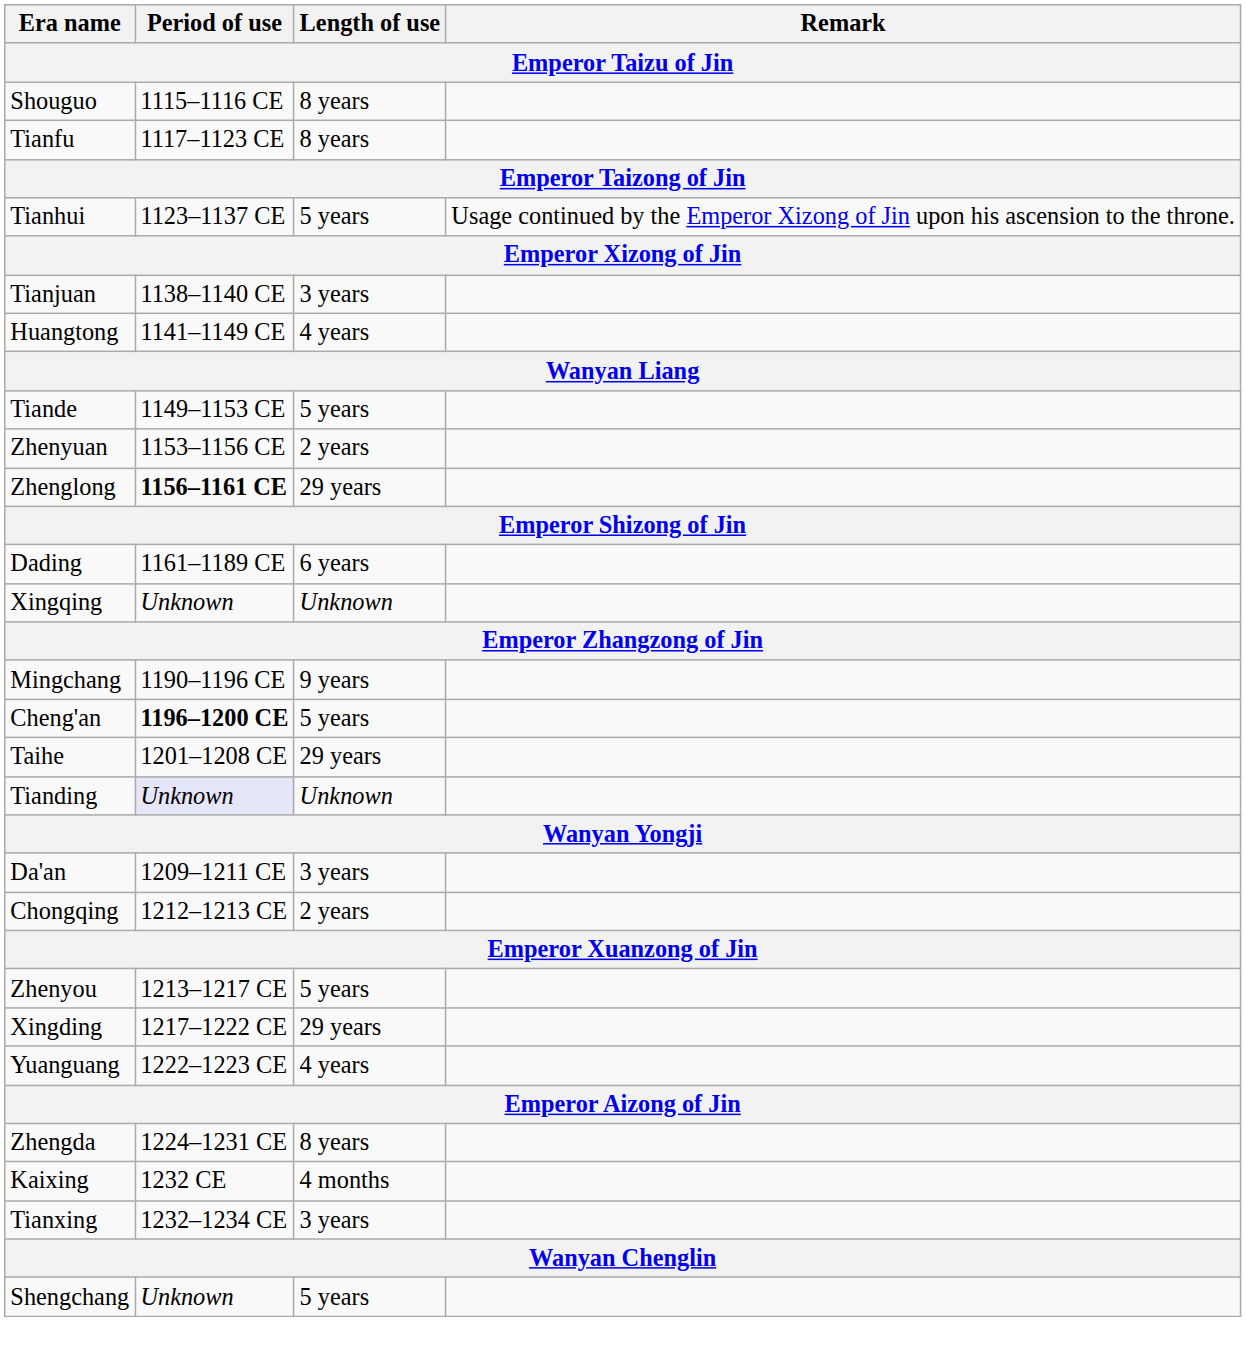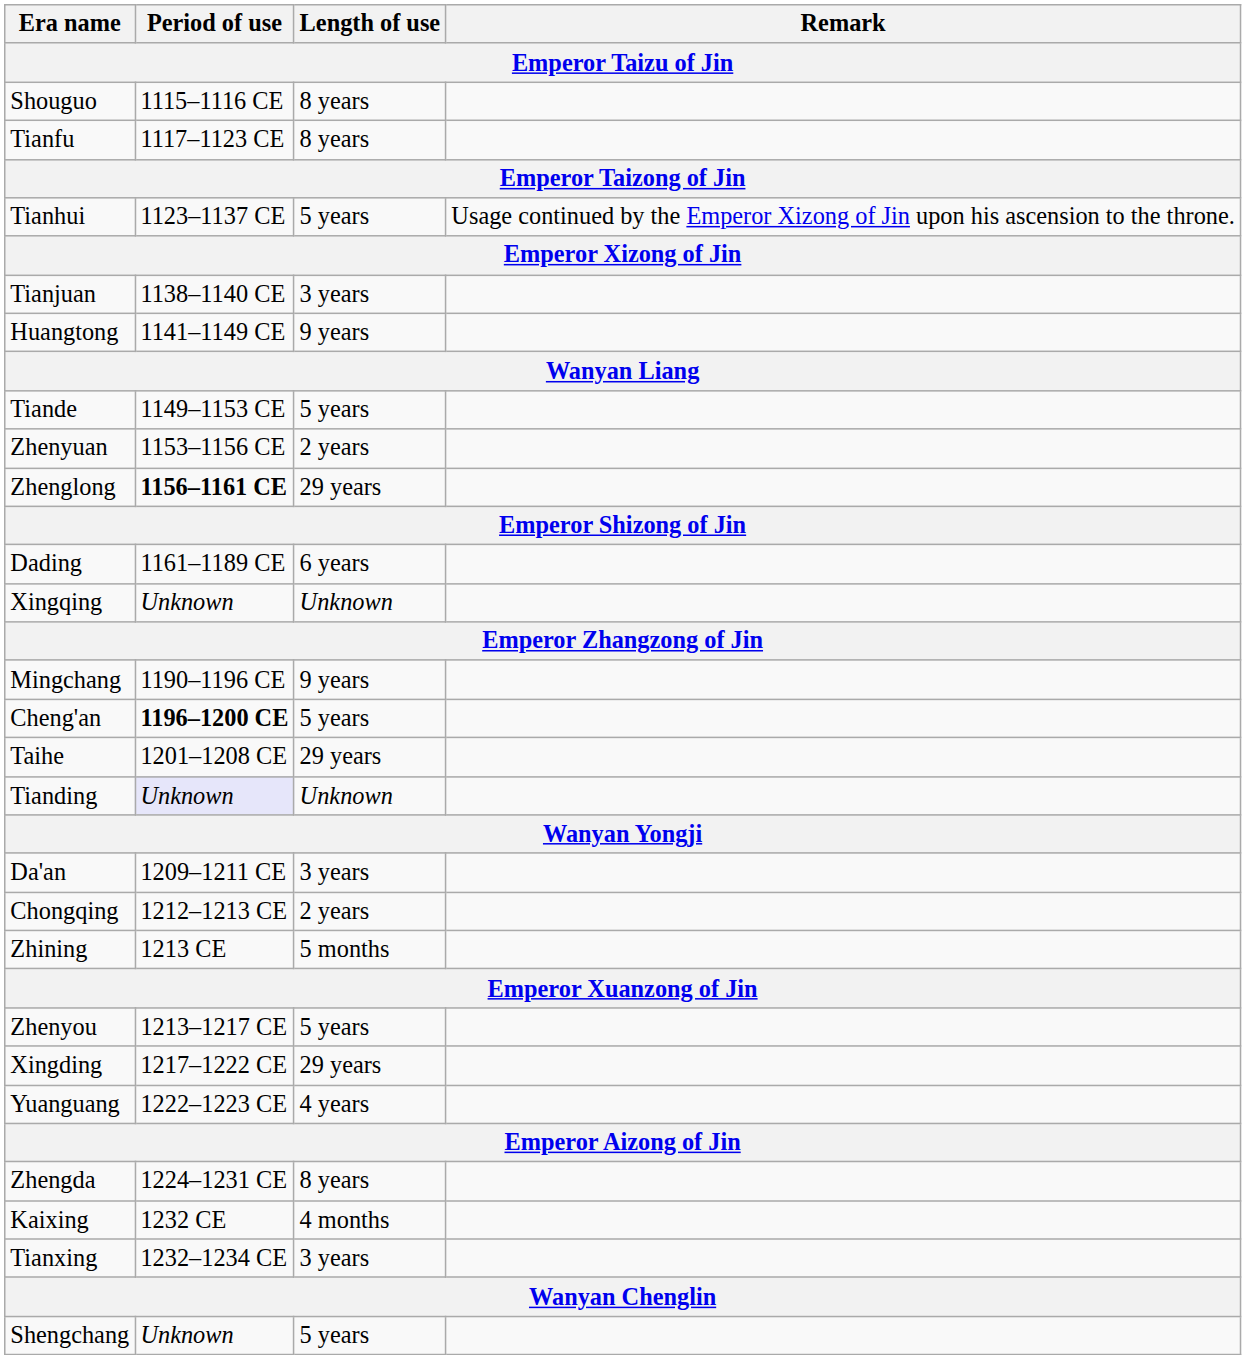 <table class="wikitable">
 <tr>
 <th>Era name</th>
 <th>Period of use</th>
 <th>Length of use</th>
 <th>Remark</th>
 </tr>
 <tr>
 <th colspan="4"><a href='#'>Emperor Taizu of Jin</a><br></th>
 </tr>
 <tr>
 <td>Shouguo<br></td>
 <td>1115–1116 CE</td>
 <td>8 years</td>
 <td></td>
 </tr>
 <tr>
 <td>Tianfu<br></td>
 <td>1117–1123 CE</td>
 <td>8 years</td>
 <td></td>
 </tr>
 <tr>
 <th colspan="4"><a href='#'>Emperor Taizong of Jin</a><br></th>
 </tr>
 <tr>
 <td>Tianhui<br></td>
 <td>1123–1137 CE</td>
 <td>5 years</td>
 <td>Usage continued by the <a href='#'>Emperor Xizong of Jin</a> upon his ascension to the throne.</td>
 </tr>
 <tr>
 <th colspan="4"><a href='#'>Emperor Xizong of Jin</a><br></th>
 </tr>
 <tr>
 <td>Tianjuan<br></td>
 <td>1138–1140 CE</td>
 <td>3 years</td>
 <td></td>
 </tr>
 <tr>
 <td>Huangtong<br></td>
 <td>1141–1149 CE</td>
-<td>4 years</td>
+<td>9 years</td>
 <td></td>
 </tr>
 <tr>
 <th colspan="4"><a href='#'>Wanyan Liang</a><br></th>
 </tr>
 <tr>
 <td>Tiande<br></td>
 <td>1149–1153 CE</td>
 <td>5 years</td>
 <td></td>
 </tr>
 <tr>
 <td>Zhenyuan<br></td>
 <td>1153–1156 CE</td>
 <td>2 years</td>
 <td></td>
 </tr>
 <tr>
 <td>Zhenglong<br></td>
 <td><strong>1156–1161 CE</strong></td>
 <td>29 years</td>
 <td></td>
 </tr>
 <tr>
 <th colspan="4"><a href='#'>Emperor Shizong of Jin</a><br></th>
 </tr>
 <tr>
 <td>Dading<br></td>
 <td>1161–1189 CE</td>
 <td>6 years</td>
 <td></td>
 </tr>
 <tr>
 <td>Xingqing<br></td>
 <td><em>Unknown</em></td>
 <td><em>Unknown</em></td>
 <td></td>
 </tr>
 <tr>
 <th colspan="4"><a href='#'>Emperor Zhangzong of Jin</a><br></th>
 </tr>
 <tr>
 <td>Mingchang<br></td>
 <td>1190–1196 CE</td>
 <td>9 years</td>
 <td></td>
 </tr>
 <tr>
 <td>Cheng'an<br></td>
 <td><strong>1196–1200 CE</strong></td>
 <td>5 years</td>
 <td></td>
 </tr>
 <tr>
 <td>Taihe<br></td>
 <td>1201–1208 CE</td>
 <td>29 years</td>
 <td></td>
 </tr>
 <tr>
 <td>Tianding<br></td>
 <td style="background: lavender;"><em>Unknown</em></td>
 <td><em>Unknown</em></td>
 <td></td>
 </tr>
 <tr>
 <th colspan="4"><a href='#'>Wanyan Yongji</a><br></th>
 </tr>
 <tr>
 <td>Da'an<br></td>
 <td>1209–1211 CE</td>
 <td>3 years</td>
 <td></td>
 </tr>
 <tr>
 <td>Chongqing<br></td>
 <td>1212–1213 CE</td>
 <td>2 years</td>
 <td></td>
 </tr>
 <tr>
+<td>Zhining<br></td>
+<td>1213 CE</td>
+<td>5 months</td>
+<td></td>
+</tr>
+<tr>
 <th colspan="4"><a href='#'>Emperor Xuanzong of Jin</a><br></th>
 </tr>
 <tr>
 <td>Zhenyou<br></td>
 <td>1213–1217 CE</td>
 <td>5 years</td>
 <td></td>
 </tr>
 <tr>
 <td>Xingding<br></td>
 <td>1217–1222 CE</td>
 <td>29 years</td>
 <td></td>
 </tr>
 <tr>
 <td>Yuanguang<br></td>
 <td>1222–1223 CE</td>
 <td>4 years</td>
 <td></td>
 </tr>
 <tr>
 <th colspan="4"><a href='#'>Emperor Aizong of Jin</a><br></th>
 </tr>
 <tr>
 <td>Zhengda<br></td>
 <td>1224–1231 CE</td>
 <td>8 years</td>
 <td></td>
 </tr>
 <tr>
 <td>Kaixing<br></td>
 <td>1232 CE</td>
 <td>4 months</td>
 <td></td>
 </tr>
 <tr>
 <td>Tianxing<br></td>
 <td>1232–1234 CE</td>
 <td>3 years</td>
 <td></td>
 </tr>
 <tr>
 <th colspan="4"><a href='#'>Wanyan Chenglin</a><br></th>
 </tr>
 <tr>
 <td>Shengchang<br></td>
 <td><em>Unknown</em></td>
 <td>5 years</td>
 <td></td>
 </tr>
 </table>
